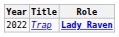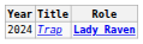 <table class="wikitable sortable">
 <tr>
 <th>Year</th>
 <th>Title</th>
 <th>Role</th>
 </tr>
 <tr>
-<td>2022</td>
+<td>2024</td>
 <td><em><a href='#'>Trap</a></em></td>
 <td><strong><a href='#'>Lady Raven</a></strong></td>
 </tr>
 </table>
